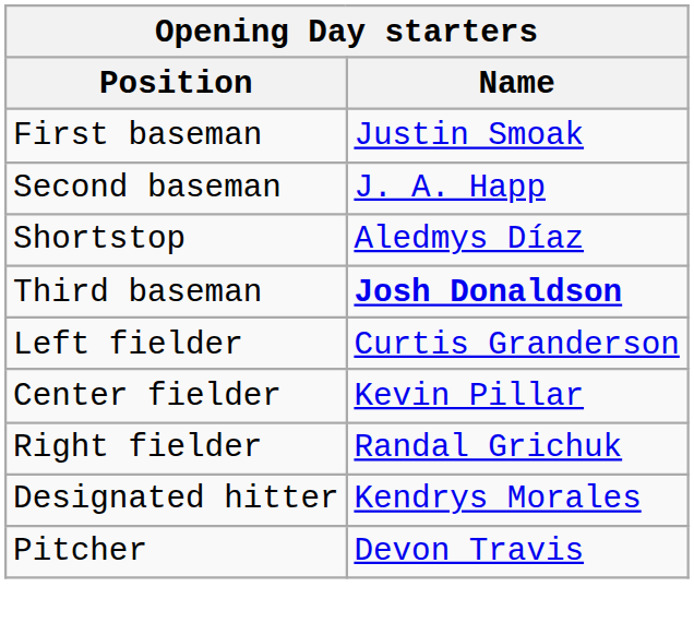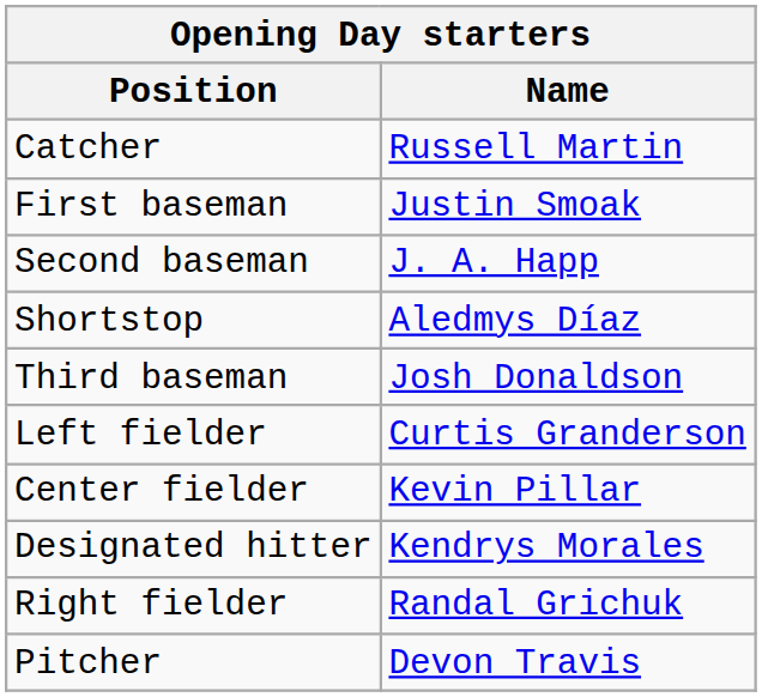 <table class="wikitable" style="text-align:left">
 <tr>
 <th colspan="2">Opening Day starters</th>
 </tr>
 <tr>
 <th>Position</th>
 <th>Name</th>
+</tr>
+<tr>
+<td>Catcher</td>
+<td><a href='#'>Russell Martin</a></td>
 </tr>
 <tr>
 <td>First baseman</td>
 <td><a href='#'>Justin Smoak</a></td>
 </tr>
 <tr>
 <td>Second baseman</td>
 <td><a href='#'>J. A. Happ</a></td>
 </tr>
 <tr>
 <td>Shortstop</td>
 <td><a href='#'>Aledmys Díaz</a></td>
 </tr>
 <tr>
 <td>Third baseman</td>
-<td><strong><a href='#'>Josh Donaldson</a></strong></td>
+<td><a href='#'>Josh Donaldson</a></td>
 </tr>
 <tr>
 <td>Left fielder</td>
 <td><a href='#'>Curtis Granderson</a></td>
 </tr>
 <tr>
 <td>Center fielder</td>
 <td><a href='#'>Kevin Pillar</a></td>
 </tr>
 <tr>
+<td>Designated hitter</td>
+<td><a href='#'>Kendrys Morales</a></td>
+</tr>
+<tr>
 <td>Right fielder</td>
 <td><a href='#'>Randal Grichuk</a></td>
-</tr>
-<tr>
-<td>Designated hitter</td>
-<td><a href='#'>Kendrys Morales</a></td>
 </tr>
 <tr>
 <td>Pitcher</td>
 <td><a href='#'>Devon Travis</a></td>
 </tr>
 </table>
